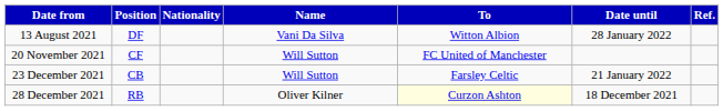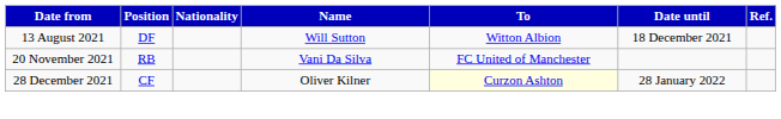 <table class="wikitable"  style="text-align:center; font-size:90%; ">
 <tr>
 <th style="background:#0000BB;color:#fff; width:120px;">Date from</th>
 <th style="background:#0000BB;color:#fff; width:50px;">Position</th>
 <th style="background:#0000BB;color:#fff; width:50px;">Nationality</th>
 <th style="background:#0000BB;color:#fff; width:200px;">Name</th>
 <th style="background:#0000BB;color:#fff; width:200px;">To</th>
 <th style="background:#0000BB;color:#fff; width:135px;">Date until</th>
 <th style="background:#0000BB;color:#fff; width:25px;">Ref.</th>
 </tr>
 <tr>
 <td>13 August 2021</td>
 <td><a href='#'>DF</a></td>
 <td></td>
-<td><a href='#'>Vani Da Silva</a></td>
+<td><a href='#'>Will Sutton</a></td>
 <td> <a href='#'>Witton Albion</a></td>
-<td>28 January 2022</td>
+<td>18 December 2021</td>
 <td></td>
 </tr>
 <tr>
 <td>20 November 2021</td>
-<td><a href='#'>CF</a></td>
+<td><a href='#'>RB</a></td>
 <td></td>
-<td><a href='#'>Will Sutton</a></td>
+<td><a href='#'>Vani Da Silva</a></td>
 <td> <a href='#'>FC United of Manchester</a></td>
 <td></td>
 <td></td>
 </tr>
 <tr>
-<td>23 December 2021</td>
-<td><a href='#'>CB</a></td>
-<td></td>
-<td><a href='#'>Will Sutton</a></td>
-<td> <a href='#'>Farsley Celtic</a></td>
-<td>21 January 2022</td>
-<td></td>
-</tr>
-<tr>
 <td>28 December 2021</td>
-<td><a href='#'>RB</a></td>
+<td><a href='#'>CF</a></td>
 <td></td>
 <td>Oliver Kilner</td>
 <td style="background: lightyellow;"> <a href='#'>Curzon Ashton</a></td>
-<td>18 December 2021</td>
+<td>28 January 2022</td>
 <td></td>
 </tr>
 </table>
